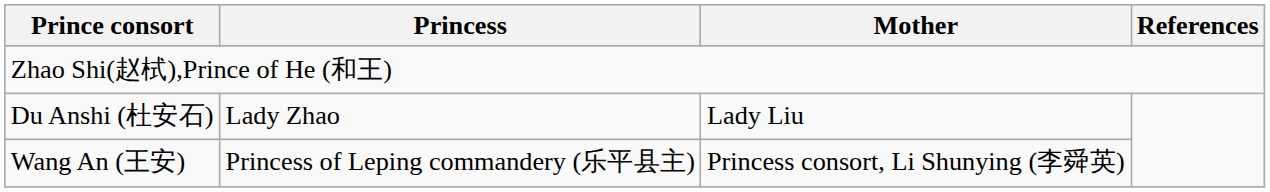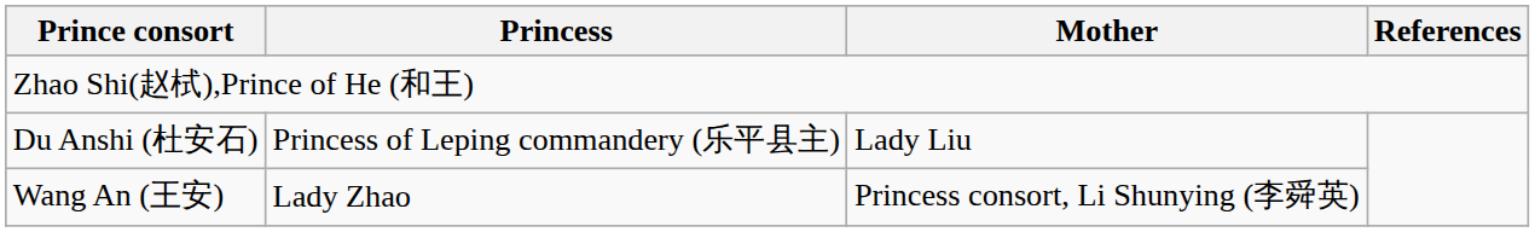 <table class="wikitable">
 <tr>
 <th>Prince consort</th>
 <th>Princess</th>
 <th>Mother</th>
 <th>References</th>
 </tr>
 <tr>
 <td colspan="4">Zhao Shi(赵栻),Prince of He (和王)</td>
 </tr>
 <tr>
 <td>Du Anshi (杜安石)</td>
-<td>Lady Zhao</td>
+<td>Princess of Leping commandery (乐平县主)</td>
 <td>Lady Liu</td>
 <td rowspan="2"></td>
 </tr>
 <tr>
 <td>Wang An (王安)</td>
-<td>Princess of Leping commandery (乐平县主)</td>
+<td>Lady Zhao</td>
 <td>Princess consort, Li Shunying (李舜英)</td>
 </tr>
 </table>
